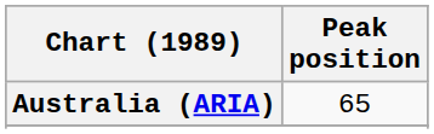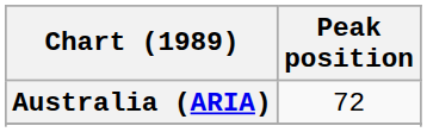 <table class="wikitable sortable plainrowheaders" style="text-align:center">
 <tr>
 <th>Chart (1989)</th>
 <th>Peak<br>position</th>
 </tr>
 <tr>
 <th scope="row">Australia (<a href='#'>ARIA</a>)</th>
-<td>65</td>
+<td>72</td>
 </tr>
 <tr>
 </tr>
 <tr>
 </tr>
 <tr>
 </tr>
 <tr>
 </tr>
 <tr>
 </tr>
 <tr>
 </tr>
 <tr>
 </tr>
 <tr>
 </tr>
 </table>
